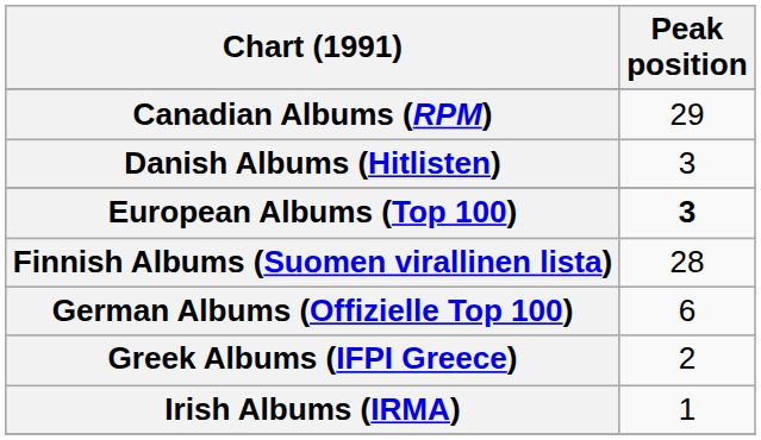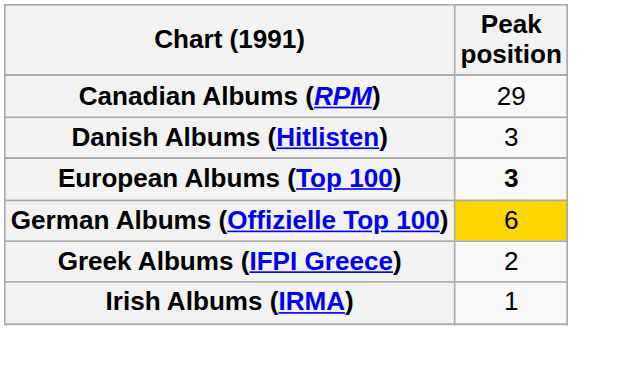 <table class="wikitable sortable plainrowheaders">
 <tr>
 <th scope="col">Chart (1991)</th>
 <th scope="col">Peak<br>position</th>
 </tr>
 <tr>
 </tr>
 <tr>
 </tr>
 <tr>
 <th scope="row">Canadian Albums (<em><a href='#'>RPM</a></em>)</th>
 <td align="center">29</td>
 </tr>
 <tr>
 <th scope="row">Danish Albums (<a href='#'>Hitlisten</a>)</th>
 <td style="text-align:center;">3</td>
 </tr>
 <tr>
 </tr>
 <tr>
 <th scope="row">European Albums (<a href='#'>Top 100</a>)</th>
 <td align="center"><strong>3</strong></td>
 </tr>
 <tr>
-<th scope="row">Finnish Albums (<a href='#'>Suomen virallinen lista</a>)</th>
-<td align="center">28</td>
-</tr>
-<tr>
 <th scope="row">German Albums (<a href='#'>Offizielle Top 100</a>)</th>
-<td align="center">6</td>
+<td align="center" style="background: gold;">6</td>
 </tr>
 <tr>
 <th scope="row">Greek Albums (<a href='#'>IFPI Greece</a>)</th>
 <td align="center">2</td>
 </tr>
 <tr>
 <th scope="row">Irish Albums (<a href='#'>IRMA</a>)</th>
 <td align="center">1</td>
 </tr>
 <tr>
 </tr>
 <tr>
 </tr>
 <tr>
 </tr>
 <tr>
 </tr>
 <tr>
 </tr>
 <tr>
 </tr>
 </table>
